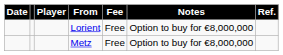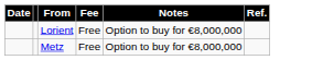 <table class="wikitable plainrowheaders">
 <tr>
 <th style="background:black; color:white; text-align:center;"><strong>Date</strong></th>
 <th style="background:black; color:white; text-align:center;"><strong></strong></th>
-<th style="background:black; color:white; text-align:center;"><strong>Player</strong></th>
 <th style="background:black; color:white; text-align:center;"><strong>From</strong></th>
 <th style="background:black; color:white; text-align:center;"><strong>Fee</strong></th>
 <th style="background:black; color:white; text-align:center;"><strong>Notes</strong></th>
 <th style="background:black; color:white; text-align:center;"><strong>Ref.</strong></th>
 </tr>
 <tr>
-<td></td>
 <td></td>
 <td></td>
 <td> <a href='#'>Lorient</a></td>
 <td>Free</td>
 <td>Option to buy for €8,000,000</td>
 <td></td>
 </tr>
 <tr>
 <td></td>
 <td></td>
-<td></td>
 <td> <a href='#'>Metz</a></td>
 <td>Free</td>
 <td>Option to buy for €8,000,000</td>
 <td></td>
 </tr>
 </table>
